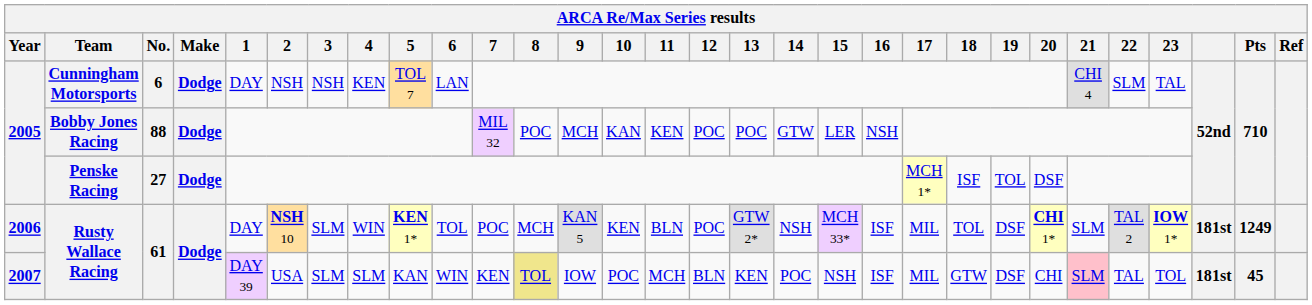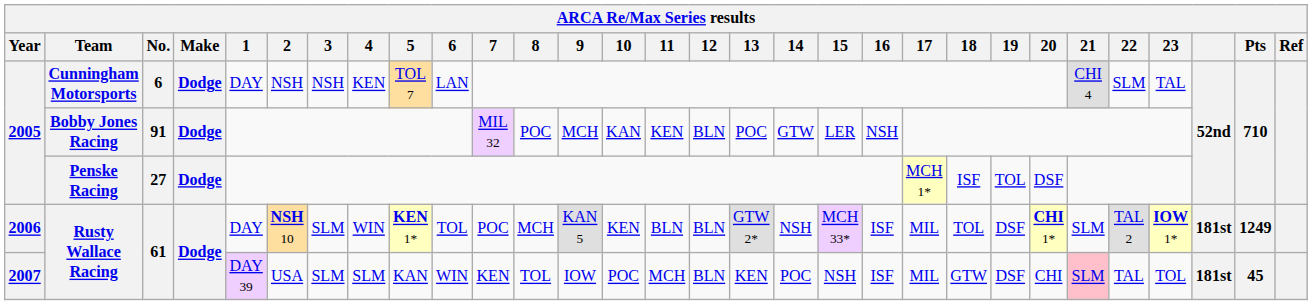 <table class="wikitable" style="text-align:center; font-size:75%">
 <tr>
 <th colspan=45><a href='#'>ARCA Re/Max Series</a> results</th>
 </tr>
 <tr>
 <th>Year</th>
 <th>Team</th>
 <th>No.</th>
 <th>Make</th>
 <th>1</th>
 <th>2</th>
 <th>3</th>
 <th>4</th>
 <th>5</th>
 <th>6</th>
 <th>7</th>
 <th>8</th>
 <th>9</th>
 <th>10</th>
 <th>11</th>
 <th>12</th>
 <th>13</th>
 <th>14</th>
 <th>15</th>
 <th>16</th>
 <th>17</th>
 <th>18</th>
 <th>19</th>
 <th>20</th>
 <th>21</th>
 <th>22</th>
 <th>23</th>
 <th></th>
 <th>Pts</th>
 <th>Ref</th>
 </tr>
 <tr>
 <th rowspan=3><a href='#'>2005</a></th>
 <th><a href='#'>Cunningham Motorsports</a></th>
 <th>6</th>
 <th><a href='#'>Dodge</a></th>
 <td><a href='#'>DAY</a></td>
 <td><a href='#'>NSH</a></td>
 <td><a href='#'>NSH</a></td>
 <td><a href='#'>KEN</a></td>
 <td style="background:#FFDF9F;"><a href='#'>TOL</a><br><small>7</small></td>
 <td><a href='#'>LAN</a></td>
 <td colspan=14></td>
 <td style="background:#DFDFDF;"><a href='#'>CHI</a><br><small>4</small></td>
 <td><a href='#'>SLM</a></td>
 <td><a href='#'>TAL</a></td>
 <th rowspan=3>52nd</th>
 <th rowspan=3>710</th>
 <th rowspan=3></th>
 </tr>
 <tr>
 <th><a href='#'>Bobby Jones Racing</a></th>
-<th>88</th>
+<th>91</th>
 <th><a href='#'>Dodge</a></th>
 <td colspan=6></td>
 <td style="background:#EFCFFF;"><a href='#'>MIL</a><br><small>32</small></td>
 <td><a href='#'>POC</a></td>
 <td><a href='#'>MCH</a></td>
 <td><a href='#'>KAN</a></td>
 <td><a href='#'>KEN</a></td>
-<td><a href='#'>POC</a></td>
+<td><a href='#'>BLN</a></td>
 <td><a href='#'>POC</a></td>
 <td><a href='#'>GTW</a></td>
 <td><a href='#'>LER</a></td>
 <td><a href='#'>NSH</a></td>
 <td colspan=7></td>
 </tr>
 <tr>
 <th><a href='#'>Penske Racing</a></th>
 <th>27</th>
 <th><a href='#'>Dodge</a></th>
 <td colspan=16></td>
 <td style="background:#FFFFBF;"><a href='#'>MCH</a><br><small>1*</small></td>
 <td><a href='#'>ISF</a></td>
 <td><a href='#'>TOL</a></td>
 <td><a href='#'>DSF</a></td>
 <td colspan=3></td>
 </tr>
 <tr>
 <th><a href='#'>2006</a></th>
 <th rowspan=2><a href='#'>Rusty Wallace Racing</a></th>
 <th rowspan=2>61</th>
 <th rowspan=2><a href='#'>Dodge</a></th>
 <td><a href='#'>DAY</a></td>
 <td style="background:#FFDF9F;"><strong><a href='#'>NSH</a></strong><br><small>10</small></td>
 <td><a href='#'>SLM</a></td>
 <td><a href='#'>WIN</a></td>
 <td style="background:#FFFFBF;"><strong><a href='#'>KEN</a></strong><br><small>1*</small></td>
 <td><a href='#'>TOL</a></td>
 <td><a href='#'>POC</a></td>
 <td><a href='#'>MCH</a></td>
 <td style="background:#DFDFDF;"><a href='#'>KAN</a><br><small>5</small></td>
 <td><a href='#'>KEN</a></td>
 <td><a href='#'>BLN</a></td>
-<td><a href='#'>POC</a></td>
+<td><a href='#'>BLN</a></td>
 <td style="background:#DFDFDF;"><a href='#'>GTW</a><br><small>2*</small></td>
 <td><a href='#'>NSH</a></td>
 <td style="background:#EFCFFF;"><a href='#'>MCH</a><br><small>33*</small></td>
 <td><a href='#'>ISF</a></td>
 <td><a href='#'>MIL</a></td>
 <td><a href='#'>TOL</a></td>
 <td><a href='#'>DSF</a></td>
 <td style="background:#FFFFBF;"><strong><a href='#'>CHI</a></strong><br><small>1*</small></td>
 <td><a href='#'>SLM</a></td>
 <td style="background:#DFDFDF;"><a href='#'>TAL</a><br><small>2</small></td>
 <td style="background:#FFFFBF;"><strong><a href='#'>IOW</a></strong><br><small>1*</small></td>
 <th>181st</th>
 <th>1249</th>
 <th></th>
 </tr>
 <tr>
 <th><a href='#'>2007</a></th>
 <td style="background:#EFCFFF;"><a href='#'>DAY</a><br><small>39</small></td>
 <td><a href='#'>USA</a></td>
 <td><a href='#'>SLM</a></td>
 <td><a href='#'>SLM</a></td>
 <td><a href='#'>KAN</a></td>
 <td><a href='#'>WIN</a></td>
 <td><a href='#'>KEN</a></td>
-<td style="background: khaki;"><a href='#'>TOL</a></td>
+<td><a href='#'>TOL</a></td>
 <td><a href='#'>IOW</a></td>
 <td><a href='#'>POC</a></td>
 <td><a href='#'>MCH</a></td>
 <td><a href='#'>BLN</a></td>
 <td><a href='#'>KEN</a></td>
 <td><a href='#'>POC</a></td>
 <td><a href='#'>NSH</a></td>
 <td><a href='#'>ISF</a></td>
 <td><a href='#'>MIL</a></td>
 <td><a href='#'>GTW</a></td>
 <td><a href='#'>DSF</a></td>
 <td><a href='#'>CHI</a></td>
 <td style="background: pink;"><a href='#'>SLM</a></td>
 <td><a href='#'>TAL</a></td>
 <td><a href='#'>TOL</a></td>
 <th>181st</th>
 <th>45</th>
 <th></th>
 </tr>
 </table>
